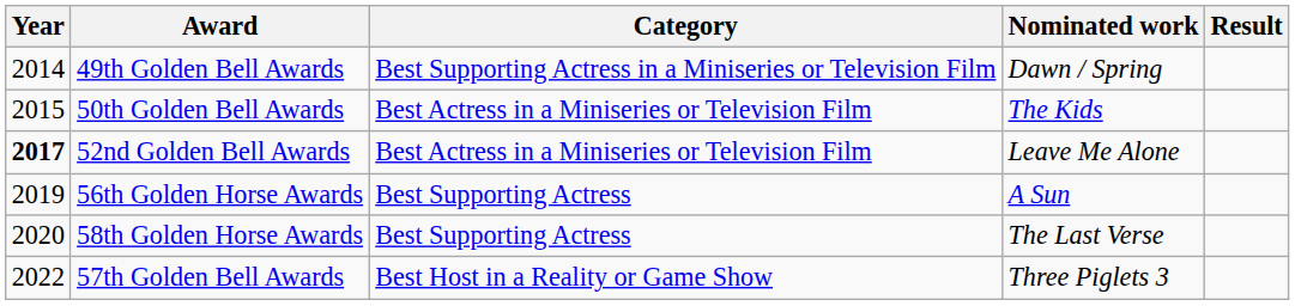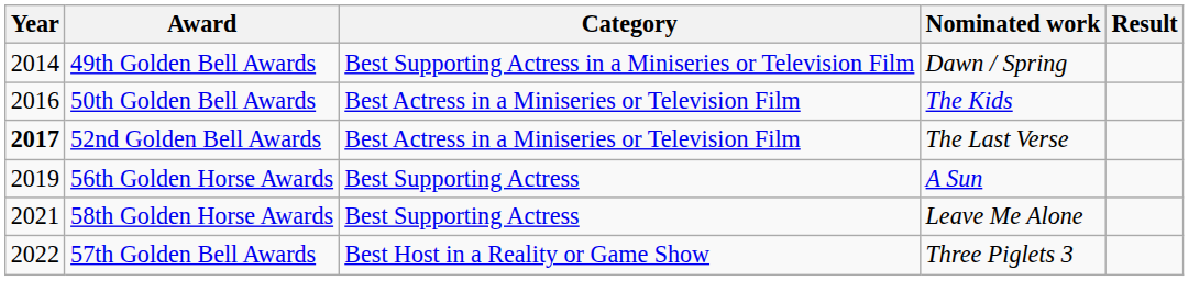 <table class="wikitable sortable">
 <tr>
 <th>Year</th>
 <th>Award</th>
 <th>Category</th>
 <th>Nominated work</th>
 <th>Result</th>
 </tr>
 <tr>
 <td>2014</td>
 <td><a href='#'>49th Golden Bell Awards</a></td>
 <td><a href='#'>Best Supporting Actress in a Miniseries or Television Film</a></td>
 <td><em>Dawn / Spring</em></td>
 <td></td>
 </tr>
 <tr>
-<td>2015</td>
+<td>2016</td>
 <td><a href='#'>50th Golden Bell Awards</a></td>
 <td><a href='#'>Best Actress in a Miniseries or Television Film</a></td>
 <td><em><a href='#'>The Kids</a></em></td>
 <td></td>
 </tr>
 <tr>
 <td><strong>2017</strong></td>
 <td><a href='#'>52nd Golden Bell Awards</a></td>
 <td><a href='#'>Best Actress in a Miniseries or Television Film</a></td>
-<td><em>Leave Me Alone</em></td>
+<td><em>The Last Verse</em></td>
 <td></td>
 </tr>
 <tr>
 <td>2019</td>
 <td><a href='#'>56th Golden Horse Awards</a></td>
 <td><a href='#'>Best Supporting Actress</a></td>
 <td><em><a href='#'>A Sun</a></em></td>
 <td></td>
 </tr>
 <tr>
-<td>2020</td>
+<td>2021</td>
 <td><a href='#'>58th Golden Horse Awards</a></td>
 <td><a href='#'>Best Supporting Actress</a></td>
-<td><em>The Last Verse</em></td>
+<td><em>Leave Me Alone</em></td>
 <td></td>
 </tr>
 <tr>
 <td>2022</td>
 <td><a href='#'>57th Golden Bell Awards</a></td>
 <td><a href='#'>Best Host in a Reality or Game Show</a></td>
 <td><em>Three Piglets 3</em></td>
 <td></td>
 </tr>
 </table>
